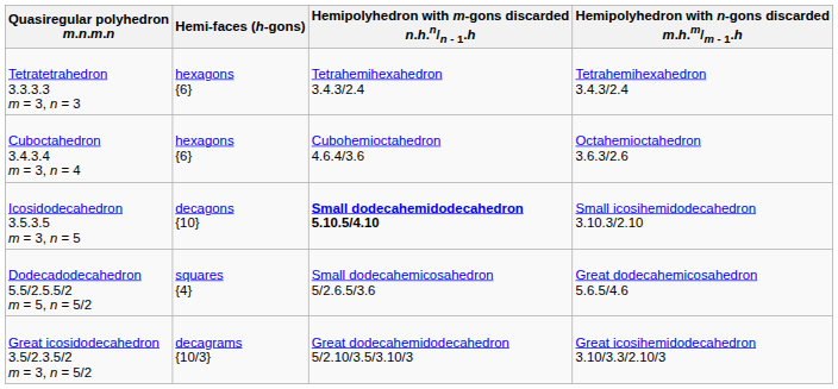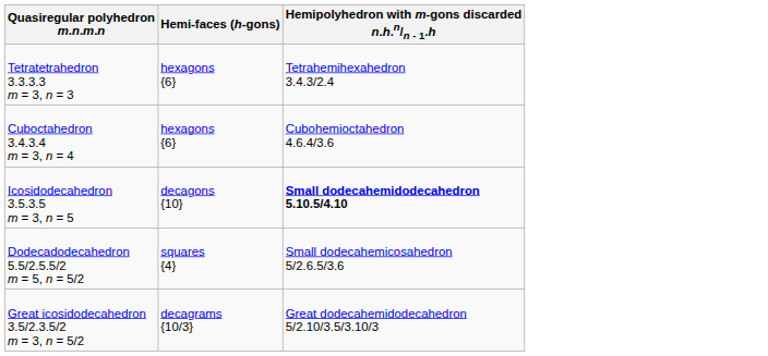 <table class="wikitable">
 <tr>
 <th>Quasiregular polyhedron<br><em>m</em>.<em>n</em>.<em>m</em>.<em>n</em></th>
 <th>Hemi-faces (<em>h</em>-gons)</th>
 <th>Hemipolyhedron with <em>m</em>-gons discarded<br><em>n</em>.<em>h</em>.<sup><em>n</em></sup>/<sub><em>n</em> - 1</sub>.<em>h</em></th>
-<th>Hemipolyhedron with <em>n</em>-gons discarded<br><em>m</em>.<em>h</em>.<sup><em>m</em></sup>/<sub><em>m</em> - 1</sub>.<em>h</em></th>
 </tr>
 <tr>
 <td><br><a href='#'>Tetratetrahedron</a><br>3.3.3.3<br><em>m</em> = 3, <em>n</em> = 3</td>
 <td><br><a href='#'>hexagons</a><br>{6}<br> </td>
-<td><br><a href='#'>Tetrahemihexahedron</a><br>3.4.3/2.4<br> </td>
 <td><br><a href='#'>Tetrahemihexahedron</a><br>3.4.3/2.4<br> </td>
 </tr>
 <tr>
 <td><br><a href='#'>Cuboctahedron</a><br>3.4.3.4<br><em>m</em> = 3, <em>n</em> = 4</td>
 <td><br><a href='#'>hexagons</a><br>{6}<br> </td>
 <td><br><a href='#'>Cubohemioctahedron</a><br>4.6.4/3.6<br> </td>
-<td><br><a href='#'>Octahemioctahedron</a><br>3.6.3/2.6<br> </td>
 </tr>
 <tr>
 <td><br><a href='#'>Icosidodecahedron</a><br>3.5.3.5<br><em>m</em> = 3, <em>n</em> = 5</td>
 <td><br><a href='#'>decagons</a><br>{10}<br> </td>
 <td><strong><br><a href='#'>Small dodecahemidodecahedron</a><br>5.10.5/4.10<br> </strong></td>
-<td><br><a href='#'>Small icosihemidodecahedron</a><br>3.10.3/2.10<br> </td>
 </tr>
 <tr>
 <td><br><a href='#'>Dodecadodecahedron</a><br>5.5/2.5.5/2<br><em>m</em> = 5, <em>n</em> = 5/2</td>
 <td><br><a href='#'>squares</a><br>{4}<br> </td>
 <td><br><a href='#'>Small dodecahemicosahedron</a><br>5/2.6.5/3.6<br> </td>
-<td><br><a href='#'>Great dodecahemicosahedron</a><br>5.6.5/4.6<br> </td>
 </tr>
 <tr>
 <td><br><a href='#'>Great icosidodecahedron</a><br>3.5/2.3.5/2<br><em>m</em> = 3, <em>n</em> = 5/2</td>
 <td><br><a href='#'>decagrams</a><br>{10/3}<br> </td>
 <td><br><a href='#'>Great dodecahemidodecahedron</a><br>5/2.10/3.5/3.10/3<br> </td>
-<td><br><a href='#'>Great icosihemidodecahedron</a><br>3.10/3.3/2.10/3<br> </td>
 </tr>
 </table>
